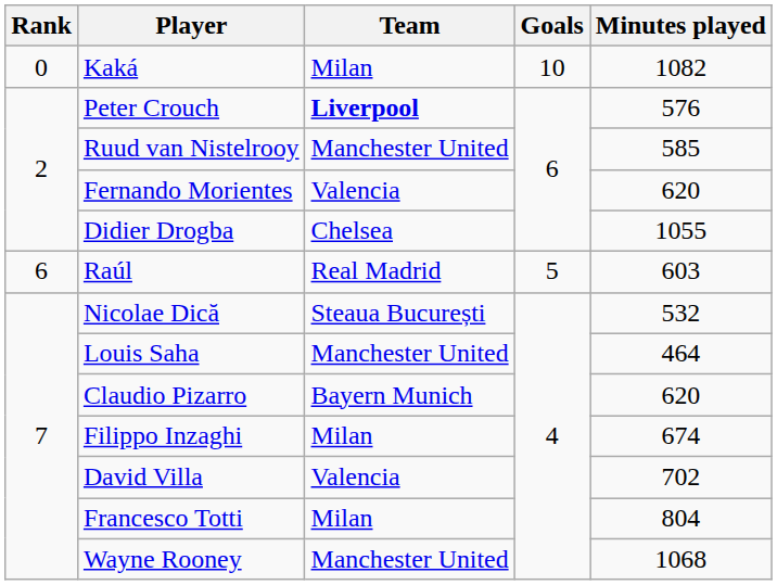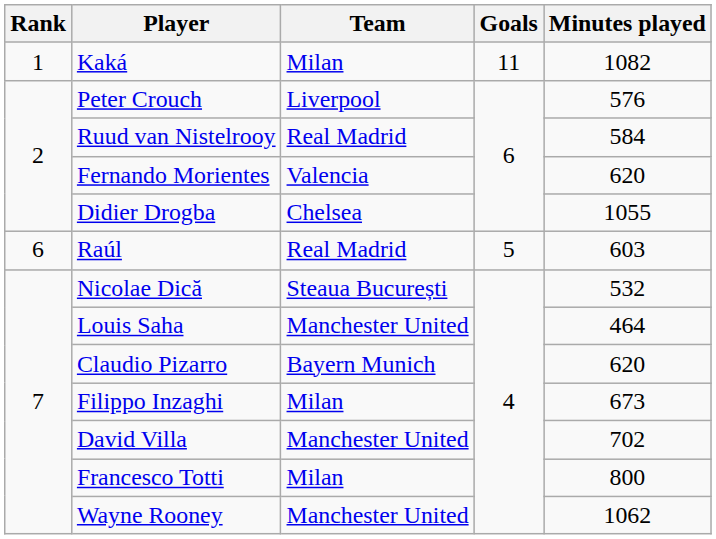 <table class="wikitable" style="text-align:center">
 <tr>
 <th>Rank</th>
 <th>Player</th>
 <th>Team</th>
 <th>Goals</th>
 <th>Minutes played</th>
 </tr>
 <tr>
-<td>0</td>
+<td>1</td>
 <td align=left> <a href='#'>Kaká</a></td>
 <td align=left> <a href='#'>Milan</a></td>
-<td>10</td>
+<td>11</td>
 <td>1082</td>
 </tr>
 <tr>
 <td rowspan=4>2</td>
 <td align=left> <a href='#'>Peter Crouch</a></td>
-<td align=left><strong> <a href='#'>Liverpool</a></strong></td>
+<td align=left> <a href='#'>Liverpool</a></td>
 <td rowspan=4>6</td>
 <td>576</td>
 </tr>
 <tr>
 <td align=left> <a href='#'>Ruud van Nistelrooy</a></td>
-<td align=left> <a href='#'>Manchester United</a></td>
-<td>585</td>
+<td align=left> <a href='#'>Real Madrid</a></td>
+<td>584</td>
 </tr>
 <tr>
 <td align=left> <a href='#'>Fernando Morientes</a></td>
 <td align=left> <a href='#'>Valencia</a></td>
 <td>620</td>
 </tr>
 <tr>
 <td align=left> <a href='#'>Didier Drogba</a></td>
 <td align=left> <a href='#'>Chelsea</a></td>
 <td>1055</td>
 </tr>
 <tr>
 <td>6</td>
 <td align=left> <a href='#'>Raúl</a></td>
 <td align=left> <a href='#'>Real Madrid</a></td>
 <td>5</td>
 <td>603</td>
 </tr>
 <tr>
 <td rowspan=7>7</td>
 <td align=left> <a href='#'>Nicolae Dică</a></td>
 <td align=left> <a href='#'>Steaua București</a></td>
 <td rowspan=7>4</td>
 <td>532</td>
 </tr>
 <tr>
 <td align=left> <a href='#'>Louis Saha</a></td>
 <td align=left> <a href='#'>Manchester United</a></td>
 <td>464</td>
 </tr>
 <tr>
 <td align=left> <a href='#'>Claudio Pizarro</a></td>
 <td align=left> <a href='#'>Bayern Munich</a></td>
 <td>620</td>
 </tr>
 <tr>
 <td align=left> <a href='#'>Filippo Inzaghi</a></td>
 <td align=left> <a href='#'>Milan</a></td>
-<td>674</td>
+<td>673</td>
 </tr>
 <tr>
 <td align=left> <a href='#'>David Villa</a></td>
-<td align=left> <a href='#'>Valencia</a></td>
+<td align=left> <a href='#'>Manchester United</a></td>
 <td>702</td>
 </tr>
 <tr>
 <td align=left> <a href='#'>Francesco Totti</a></td>
 <td align=left> <a href='#'>Milan</a></td>
-<td>804</td>
+<td>800</td>
 </tr>
 <tr>
 <td align=left> <a href='#'>Wayne Rooney</a></td>
 <td align=left> <a href='#'>Manchester United</a></td>
-<td>1068</td>
+<td>1062</td>
 </tr>
 </table>
